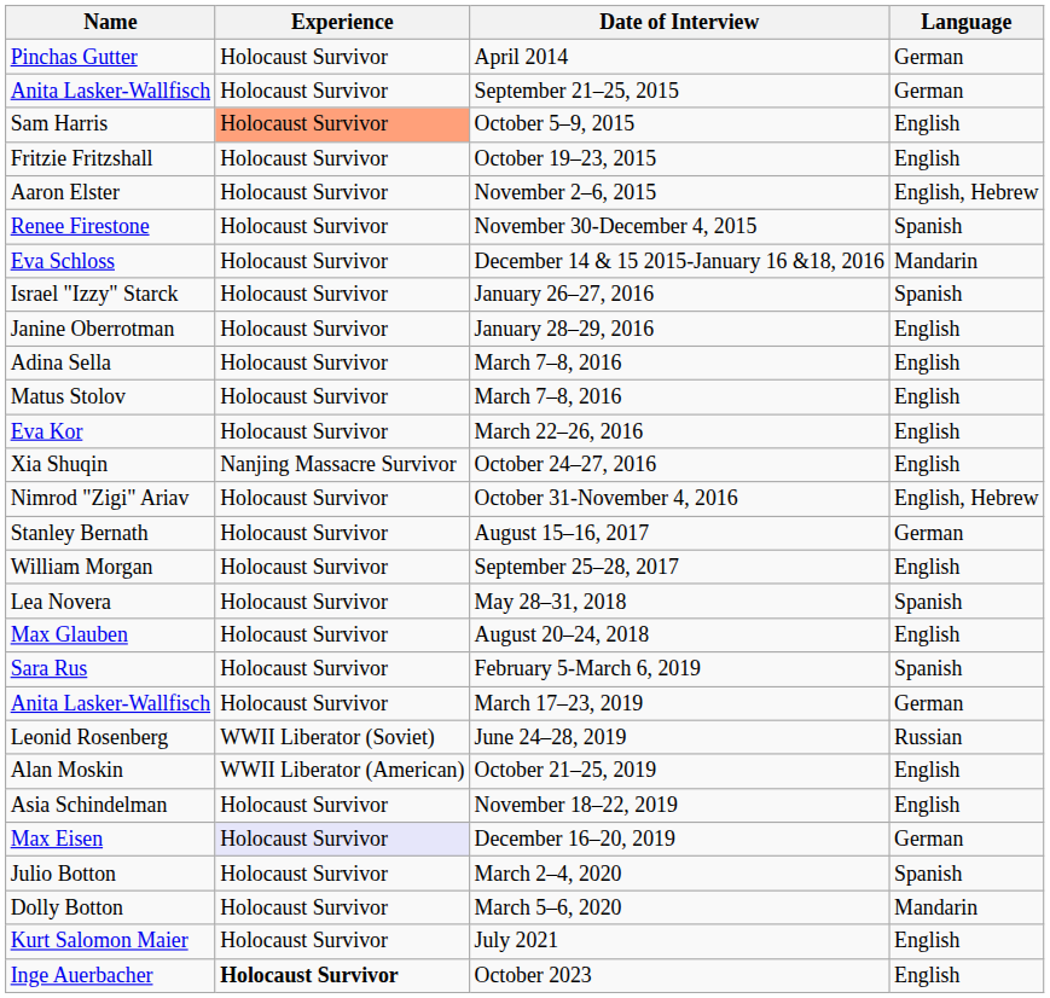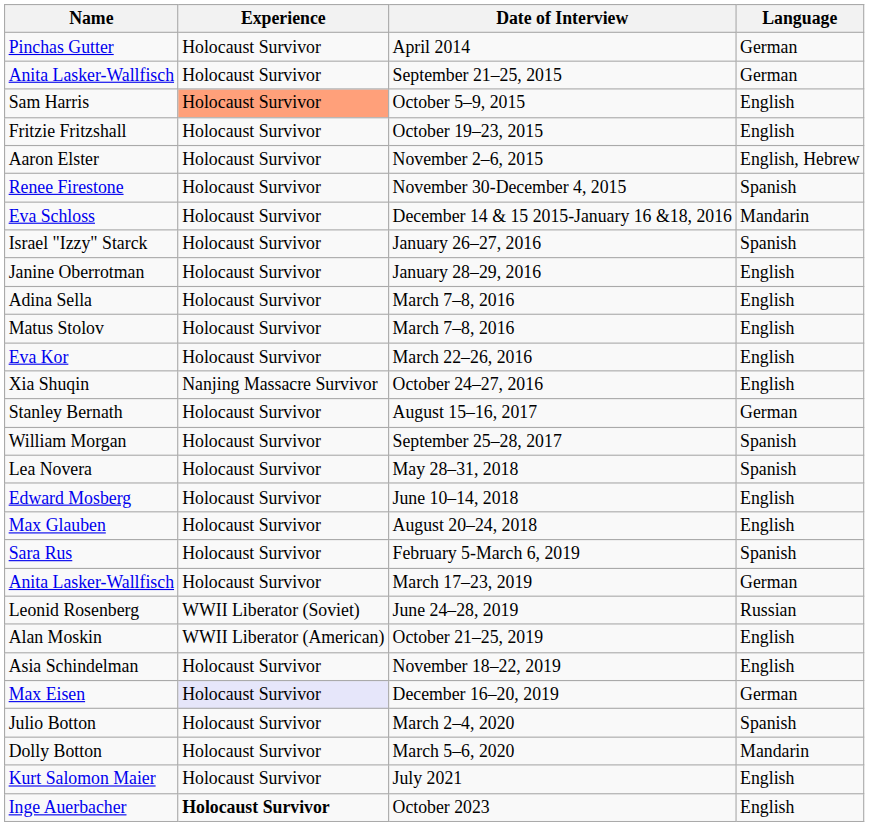 <table class="wikitable mw-collapsible">
 <tr>
 <th>Name</th>
 <th>Experience</th>
 <th>Date of Interview</th>
 <th>Language</th>
 </tr>
 <tr>
 <td><a href='#'>Pinchas Gutter</a></td>
 <td>Holocaust Survivor</td>
 <td>April 2014</td>
 <td>German</td>
 </tr>
 <tr>
 <td><a href='#'>Anita Lasker-Wallfisch</a></td>
 <td>Holocaust Survivor</td>
 <td>September 21–25, 2015</td>
 <td>German</td>
 </tr>
 <tr>
 <td>Sam Harris</td>
 <td style="background: lightsalmon;">Holocaust Survivor</td>
 <td>October 5–9, 2015</td>
 <td>English</td>
 </tr>
 <tr>
 <td>Fritzie Fritzshall</td>
 <td>Holocaust Survivor</td>
 <td>October 19–23, 2015</td>
 <td>English</td>
 </tr>
 <tr>
 <td>Aaron Elster</td>
 <td>Holocaust Survivor</td>
 <td>November 2–6, 2015</td>
 <td>English, Hebrew</td>
 </tr>
 <tr>
 <td><a href='#'>Renee Firestone</a></td>
 <td>Holocaust Survivor</td>
 <td>November 30-December 4, 2015</td>
 <td>Spanish</td>
 </tr>
 <tr>
 <td><a href='#'>Eva Schloss</a></td>
 <td>Holocaust Survivor</td>
 <td>December 14 & 15 2015-January 16 &18, 2016</td>
 <td>Mandarin</td>
 </tr>
 <tr>
 <td>Israel "Izzy" Starck</td>
 <td>Holocaust Survivor</td>
 <td>January 26–27, 2016</td>
 <td>Spanish</td>
 </tr>
 <tr>
 <td>Janine Oberrotman</td>
 <td>Holocaust Survivor</td>
 <td>January 28–29, 2016</td>
 <td>English</td>
 </tr>
 <tr>
 <td>Adina Sella</td>
 <td>Holocaust Survivor</td>
 <td>March 7–8, 2016</td>
 <td>English</td>
 </tr>
 <tr>
 <td>Matus Stolov</td>
 <td>Holocaust Survivor</td>
 <td>March 7–8, 2016</td>
 <td>English</td>
 </tr>
 <tr>
 <td><a href='#'>Eva Kor</a></td>
 <td>Holocaust Survivor</td>
 <td>March 22–26, 2016</td>
 <td>English</td>
 </tr>
 <tr>
 <td>Xia Shuqin</td>
 <td>Nanjing Massacre Survivor</td>
 <td>October 24–27, 2016</td>
 <td>English</td>
 </tr>
 <tr>
-<td>Nimrod "Zigi" Ariav</td>
-<td>Holocaust Survivor</td>
-<td>October 31-November 4, 2016</td>
-<td>English, Hebrew</td>
-</tr>
-<tr>
 <td>Stanley Bernath</td>
 <td>Holocaust Survivor</td>
 <td>August 15–16, 2017</td>
 <td>German</td>
 </tr>
 <tr>
 <td>William Morgan</td>
 <td>Holocaust Survivor</td>
 <td>September 25–28, 2017</td>
-<td>English</td>
+<td>Spanish</td>
 </tr>
 <tr>
 <td>Lea Novera</td>
 <td>Holocaust Survivor</td>
 <td>May 28–31, 2018</td>
 <td>Spanish</td>
+</tr>
+<tr>
+<td><a href='#'>Edward Mosberg</a></td>
+<td>Holocaust Survivor</td>
+<td>June 10–14, 2018</td>
+<td>English</td>
 </tr>
 <tr>
 <td><a href='#'>Max Glauben</a></td>
 <td>Holocaust Survivor</td>
 <td>August 20–24, 2018</td>
 <td>English</td>
 </tr>
 <tr>
 <td><a href='#'>Sara Rus</a></td>
 <td>Holocaust Survivor</td>
 <td>February 5-March 6, 2019</td>
 <td>Spanish</td>
 </tr>
 <tr>
 <td><a href='#'>Anita Lasker-Wallfisch</a></td>
 <td>Holocaust Survivor</td>
 <td>March 17–23, 2019</td>
 <td>German</td>
 </tr>
 <tr>
 <td>Leonid Rosenberg</td>
 <td>WWII Liberator (Soviet)</td>
 <td>June 24–28, 2019</td>
 <td>Russian</td>
 </tr>
 <tr>
 <td>Alan Moskin</td>
 <td>WWII Liberator (American)</td>
 <td>October 21–25, 2019</td>
 <td>English</td>
 </tr>
 <tr>
 <td>Asia Schindelman</td>
 <td>Holocaust Survivor</td>
 <td>November 18–22, 2019</td>
 <td>English</td>
 </tr>
 <tr>
 <td><a href='#'>Max Eisen</a></td>
 <td style="background: lavender;">Holocaust Survivor</td>
 <td>December 16–20, 2019</td>
 <td>German</td>
 </tr>
 <tr>
 <td>Julio Botton</td>
 <td>Holocaust Survivor</td>
 <td>March 2–4, 2020</td>
 <td>Spanish</td>
 </tr>
 <tr>
 <td>Dolly Botton</td>
 <td>Holocaust Survivor</td>
 <td>March 5–6, 2020</td>
 <td>Mandarin</td>
 </tr>
 <tr>
 <td><a href='#'>Kurt Salomon Maier</a></td>
 <td>Holocaust Survivor</td>
 <td>July 2021</td>
 <td>English</td>
 </tr>
 <tr>
 <td><a href='#'>Inge Auerbacher</a></td>
 <td><strong>Holocaust Survivor</strong></td>
 <td>October 2023</td>
 <td>English</td>
 </tr>
 </table>
